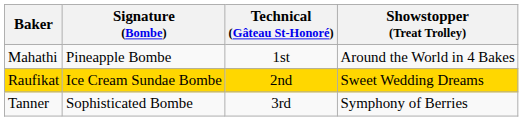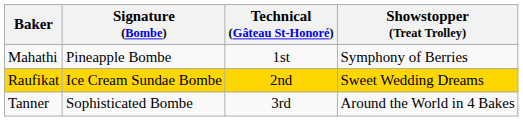 <table class="wikitable" style="text-align:center;">
 <tr>
 <th>Baker</th>
 <th>Signature<br><small>(<a href='#'>Bombe</a>)</small></th>
 <th>Technical<br><small>(<a href='#'>Gâteau St-Honoré</a>)</small></th>
 <th>Showstopper<br><small>(Treat Trolley)</small></th>
 </tr>
 <tr>
 <td align="left">Mahathi</td>
 <td align="left">Pineapple Bombe</td>
 <td>1st</td>
-<td align="left">Around the World in 4 Bakes</td>
+<td align="left">Symphony of Berries</td>
 </tr>
 <tr bgcolor=gold>
 <td align="left">Raufikat</td>
 <td align="left">Ice Cream Sundae Bombe</td>
 <td>2nd</td>
 <td align="left">Sweet Wedding Dreams</td>
 </tr>
 <tr>
 <td align="left">Tanner</td>
 <td align="left">Sophisticated Bombe</td>
 <td>3rd</td>
-<td align="left">Symphony of Berries</td>
+<td align="left">Around the World in 4 Bakes</td>
 </tr>
 </table>
